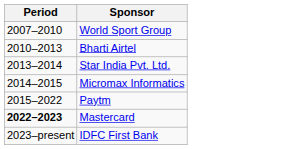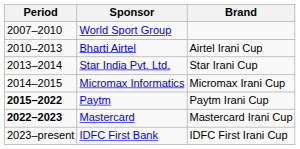 <table class="wikitable">
 <tr>
 <th>Period</th>
 <th>Sponsor</th>
+<th>Brand</th>
 </tr>
 <tr>
 <td>2007–2010</td>
 <td><a href='#'>World Sport Group</a></td>
+<td></td>
 </tr>
 <tr>
 <td>2010–2013</td>
 <td><a href='#'>Bharti Airtel</a></td>
+<td>Airtel Irani Cup</td>
 </tr>
 <tr>
 <td>2013–2014</td>
 <td><a href='#'>Star India Pvt. Ltd.</a></td>
+<td>Star Irani Cup</td>
 </tr>
 <tr>
 <td>2014–2015</td>
 <td><a href='#'>Micromax Informatics</a></td>
+<td>Micromax Irani Cup</td>
 </tr>
 <tr>
-<td>2015–2022</td>
+<td><strong>2015–2022</strong></td>
 <td><a href='#'>Paytm</a></td>
+<td>Paytm Irani Cup</td>
 </tr>
 <tr>
 <td><strong>2022–2023</strong></td>
 <td><a href='#'>Mastercard</a></td>
+<td>Mastercard Irani Cup</td>
 </tr>
 <tr>
 <td>2023–present</td>
 <td><a href='#'>IDFC First Bank</a></td>
+<td>IDFC First Irani Cup</td>
 </tr>
 </table>
